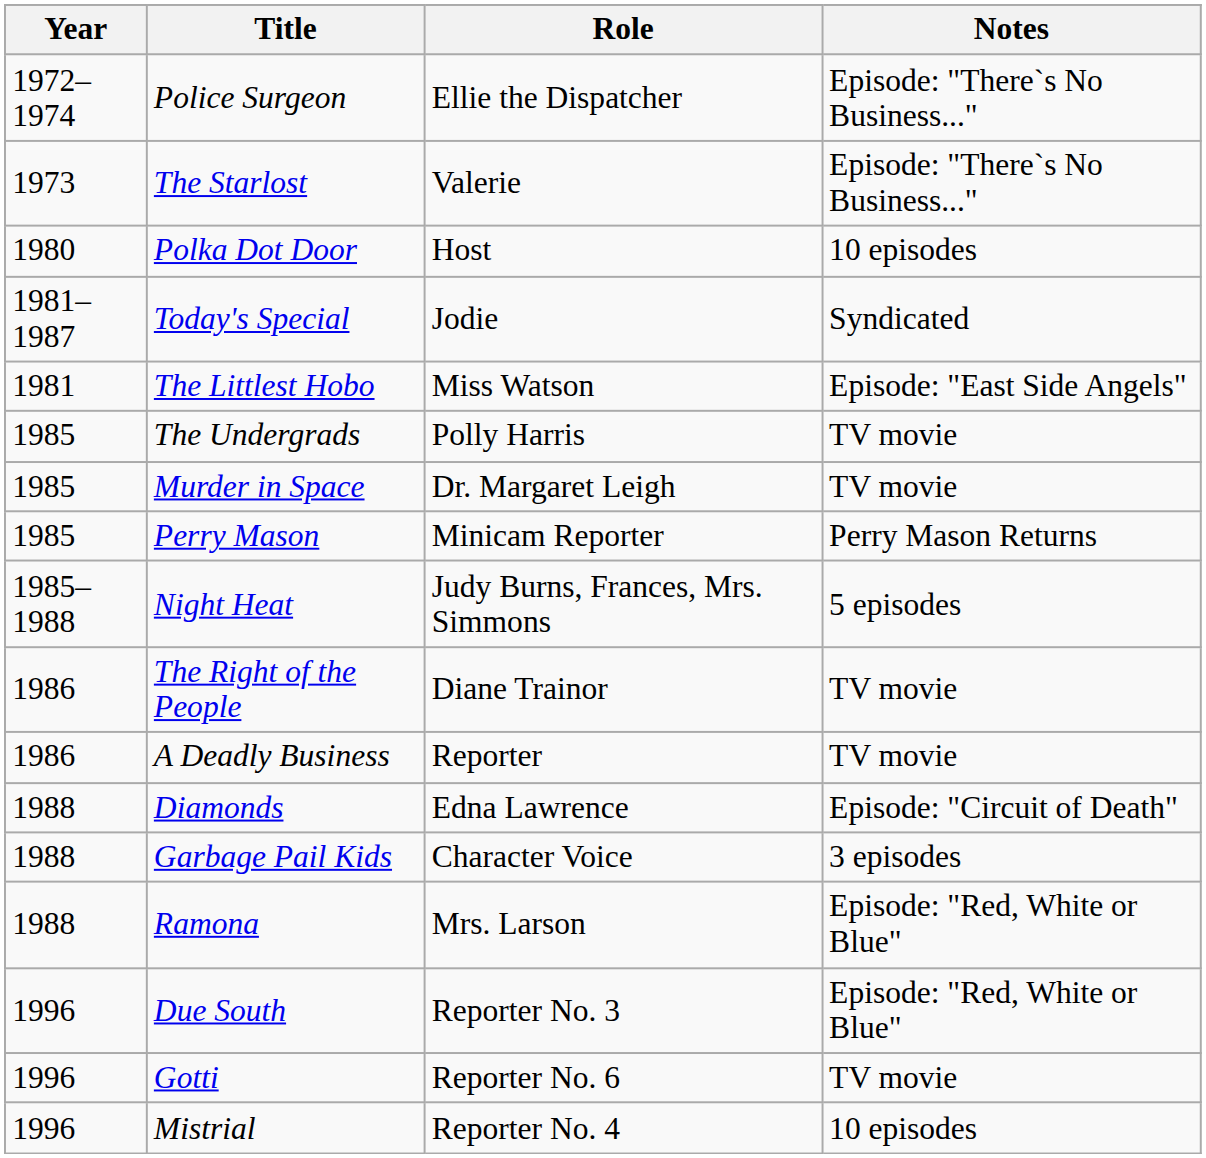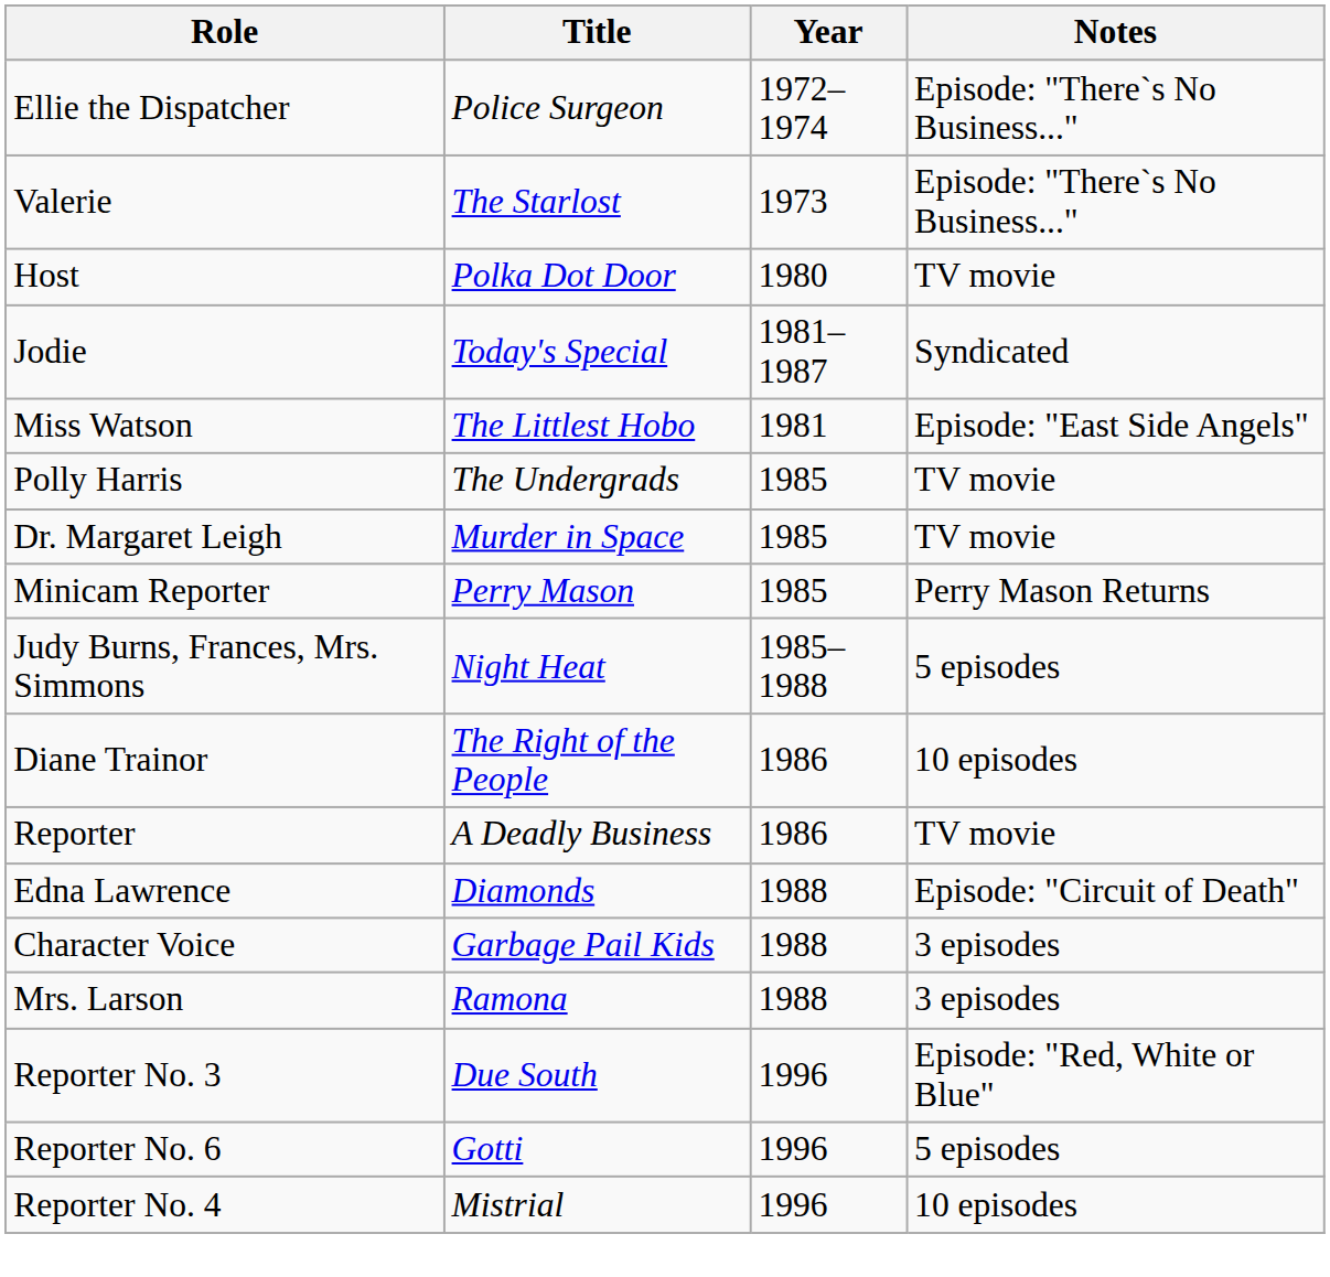 <table class="wikitable sortable">
 <tr>
+<th>Role</th>
+<th>Title</th>
 <th>Year</th>
-<th>Title</th>
-<th>Role</th>
 <th class="unsortable">Notes</th>
 </tr>
 <tr>
+<td>Ellie the Dispatcher</td>
+<td><em>Police Surgeon</em></td>
 <td>1972–1974</td>
-<td><em>Police Surgeon</em></td>
-<td>Ellie the Dispatcher</td>
 <td>Episode: "There`s No Business..."</td>
 </tr>
 <tr>
+<td>Valerie</td>
+<td><em><a href='#'>The Starlost</a></em></td>
 <td>1973</td>
-<td><em><a href='#'>The Starlost</a></em></td>
-<td>Valerie</td>
 <td>Episode: "There`s No Business..."</td>
 </tr>
 <tr>
+<td>Host</td>
+<td><em><a href='#'>Polka Dot Door</a></em></td>
 <td>1980</td>
-<td><em><a href='#'>Polka Dot Door</a></em></td>
-<td>Host</td>
+<td>TV movie</td>
+</tr>
+<tr>
+<td>Jodie</td>
+<td><em><a href='#'>Today's Special</a></em></td>
+<td>1981–1987</td>
+<td>Syndicated</td>
+</tr>
+<tr>
+<td>Miss Watson</td>
+<td><em><a href='#'>The Littlest Hobo</a></em></td>
+<td>1981</td>
+<td>Episode: "East Side Angels"</td>
+</tr>
+<tr>
+<td>Polly Harris</td>
+<td><em>The Undergrads</em></td>
+<td>1985</td>
+<td>TV movie</td>
+</tr>
+<tr>
+<td>Dr. Margaret Leigh</td>
+<td><em><a href='#'>Murder in Space</a></em></td>
+<td>1985</td>
+<td>TV movie</td>
+</tr>
+<tr>
+<td>Minicam Reporter</td>
+<td><em><a href='#'>Perry Mason</a></em></td>
+<td>1985</td>
+<td>Perry Mason Returns</td>
+</tr>
+<tr>
+<td>Judy Burns, Frances, Mrs. Simmons</td>
+<td><em><a href='#'>Night Heat</a></em></td>
+<td>1985–1988</td>
+<td>5 episodes</td>
+</tr>
+<tr>
+<td>Diane Trainor</td>
+<td><em><a href='#'>The Right of the People</a></em></td>
+<td>1986</td>
 <td>10 episodes</td>
 </tr>
 <tr>
-<td>1981–1987</td>
-<td><em><a href='#'>Today's Special</a></em></td>
-<td>Jodie</td>
-<td>Syndicated</td>
-</tr>
-<tr>
-<td>1981</td>
-<td><em><a href='#'>The Littlest Hobo</a></em></td>
-<td>Miss Watson</td>
-<td>Episode: "East Side Angels"</td>
-</tr>
-<tr>
-<td>1985</td>
-<td><em>The Undergrads</em></td>
-<td>Polly Harris</td>
+<td>Reporter</td>
+<td><em>A Deadly Business</em></td>
+<td>1986</td>
 <td>TV movie</td>
 </tr>
 <tr>
-<td>1985</td>
-<td><em><a href='#'>Murder in Space</a></em></td>
-<td>Dr. Margaret Leigh</td>
-<td>TV movie</td>
+<td>Edna Lawrence</td>
+<td><em><a href='#'>Diamonds</a></em></td>
+<td>1988</td>
+<td>Episode: "Circuit of Death"</td>
 </tr>
 <tr>
-<td>1985</td>
-<td><em><a href='#'>Perry Mason</a></em></td>
-<td>Minicam Reporter</td>
-<td>Perry Mason Returns</td>
+<td>Character Voice</td>
+<td><em><a href='#'>Garbage Pail Kids</a></em></td>
+<td>1988</td>
+<td>3 episodes</td>
 </tr>
 <tr>
-<td>1985–1988</td>
-<td><em><a href='#'>Night Heat</a></em></td>
-<td>Judy Burns, Frances, Mrs. Simmons</td>
+<td>Mrs. Larson</td>
+<td><em><a href='#'>Ramona</a></em></td>
+<td>1988</td>
+<td>3 episodes</td>
+</tr>
+<tr>
+<td>Reporter No. 3</td>
+<td><em><a href='#'>Due South</a></em></td>
+<td>1996</td>
+<td>Episode: "Red, White or Blue"</td>
+</tr>
+<tr>
+<td>Reporter No. 6</td>
+<td><em><a href='#'>Gotti</a></em></td>
+<td>1996</td>
 <td>5 episodes</td>
 </tr>
 <tr>
-<td>1986</td>
-<td><em><a href='#'>The Right of the People</a></em></td>
-<td>Diane Trainor</td>
-<td>TV movie</td>
-</tr>
-<tr>
-<td>1986</td>
-<td><em>A Deadly Business</em></td>
-<td>Reporter</td>
-<td>TV movie</td>
-</tr>
-<tr>
-<td>1988</td>
-<td><em><a href='#'>Diamonds</a></em></td>
-<td>Edna Lawrence</td>
-<td>Episode: "Circuit of Death"</td>
-</tr>
-<tr>
-<td>1988</td>
-<td><em><a href='#'>Garbage Pail Kids</a></em></td>
-<td>Character Voice</td>
-<td>3 episodes</td>
-</tr>
-<tr>
-<td>1988</td>
-<td><em><a href='#'>Ramona</a></em></td>
-<td>Mrs. Larson</td>
-<td>Episode: "Red, White or Blue"</td>
-</tr>
-<tr>
+<td>Reporter No. 4</td>
+<td><em>Mistrial</em></td>
 <td>1996</td>
-<td><em><a href='#'>Due South</a></em></td>
-<td>Reporter No. 3</td>
-<td>Episode: "Red, White or Blue"</td>
-</tr>
-<tr>
-<td>1996</td>
-<td><em><a href='#'>Gotti</a></em></td>
-<td>Reporter No. 6</td>
-<td>TV movie</td>
-</tr>
-<tr>
-<td>1996</td>
-<td><em>Mistrial</em></td>
-<td>Reporter No. 4</td>
 <td>10 episodes</td>
 </tr>
 </table>
